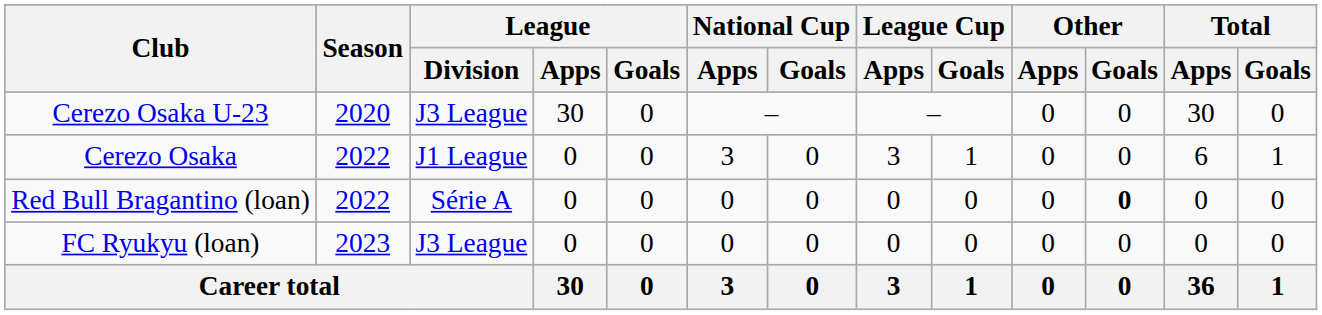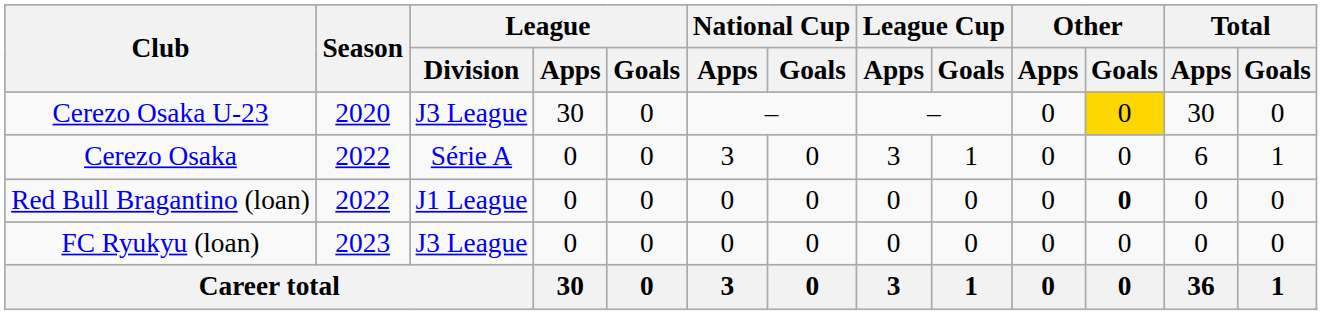 <table class="wikitable" style="text-align: center">
 <tr>
 <th rowspan="2">Club</th>
 <th rowspan="2">Season</th>
 <th colspan="3">League</th>
 <th colspan="2">National Cup </th>
 <th colspan="2">League Cup </th>
 <th colspan="2">Other</th>
 <th colspan="2">Total</th>
 </tr>
 <tr>
 <th>Division</th>
 <th>Apps</th>
 <th>Goals</th>
 <th>Apps</th>
 <th>Goals</th>
 <th>Apps</th>
 <th>Goals</th>
 <th>Apps</th>
 <th>Goals</th>
 <th>Apps</th>
 <th>Goals</th>
 </tr>
 <tr>
 <td><a href='#'>Cerezo Osaka U-23</a></td>
 <td><a href='#'>2020</a></td>
 <td><a href='#'>J3 League</a></td>
 <td>30</td>
 <td>0</td>
 <td colspan="2">–</td>
 <td colspan="2">–</td>
 <td>0</td>
-<td>0</td>
+<td style="background: gold;">0</td>
 <td>30</td>
 <td>0</td>
 </tr>
 <tr>
 <td><a href='#'>Cerezo Osaka</a></td>
 <td><a href='#'>2022</a></td>
-<td><a href='#'>J1 League</a></td>
+<td><a href='#'>Série A</a></td>
 <td>0</td>
 <td>0</td>
 <td>3</td>
 <td>0</td>
 <td>3</td>
 <td>1</td>
 <td>0</td>
 <td>0</td>
 <td>6</td>
 <td>1</td>
 </tr>
 <tr>
 <td><a href='#'>Red Bull Bragantino</a> (loan)</td>
 <td><a href='#'>2022</a></td>
-<td><a href='#'>Série A</a></td>
+<td><a href='#'>J1 League</a></td>
 <td>0</td>
 <td>0</td>
 <td>0</td>
 <td>0</td>
 <td>0</td>
 <td>0</td>
 <td>0</td>
 <td><strong>0</strong></td>
 <td>0</td>
 <td>0</td>
 </tr>
 <tr>
 <td><a href='#'>FC Ryukyu</a> (loan)</td>
 <td><a href='#'>2023</a></td>
 <td><a href='#'>J3 League</a></td>
 <td>0</td>
 <td>0</td>
 <td>0</td>
 <td>0</td>
 <td>0</td>
 <td>0</td>
 <td>0</td>
 <td>0</td>
 <td>0</td>
 <td>0</td>
 </tr>
 <tr>
 <th colspan=3>Career total</th>
 <th>30</th>
 <th>0</th>
 <th>3</th>
 <th>0</th>
 <th>3</th>
 <th>1</th>
 <th>0</th>
 <th>0</th>
 <th>36</th>
 <th>1</th>
 </tr>
 </table>
